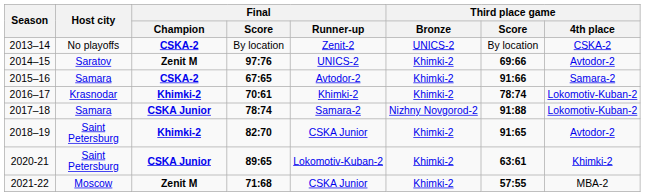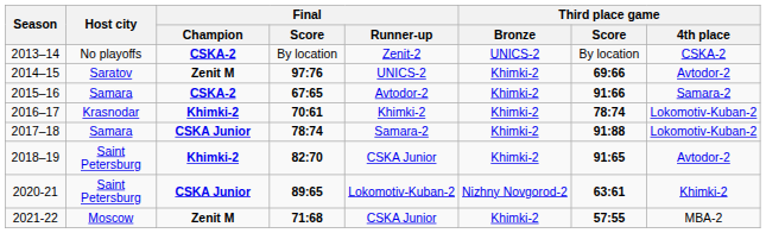 <table class=wikitable style="text-align:center; font-size:90%; width:100%">
 <tr>
 <th rowspan=2 width=8%>Season</th>
 <th rowspan=2 width=12%>Host city</th>
 <th colspan=3>Final</th>
 <th colspan=3>Third place game</th>
 </tr>
 <tr>
 <th width=15%>Champion</th>
 <th width=10%>Score</th>
 <th width=15%>Runner-up</th>
 <th width=15%>Bronze</th>
 <th width=10%>Score</th>
 <th width=15%>4th place</th>
 </tr>
 <tr>
 <td>2013–14</td>
 <td>No playoffs</td>
 <td><strong><a href='#'>CSKA-2</a></strong></td>
 <td>By location</td>
 <td><a href='#'>Zenit-2</a></td>
 <td><a href='#'>UNICS-2</a></td>
 <td>By location</td>
 <td><a href='#'>CSKA-2</a></td>
 </tr>
 <tr>
 <td>2014–15</td>
 <td><a href='#'>Saratov</a></td>
 <td><strong>Zenit M</strong></td>
 <td><strong>97:76</strong></td>
 <td><a href='#'>UNICS-2</a></td>
 <td><a href='#'>Khimki-2</a></td>
 <td><strong>69:66</strong></td>
 <td><a href='#'>Avtodor-2</a></td>
 </tr>
 <tr>
 <td>2015–16</td>
 <td><a href='#'>Samara</a></td>
 <td><strong><a href='#'>CSKA-2</a></strong></td>
 <td><strong>67:65</strong></td>
 <td><a href='#'>Avtodor-2</a></td>
 <td><a href='#'>Khimki-2</a></td>
 <td><strong>91:66</strong></td>
 <td><a href='#'>Samara-2</a></td>
 </tr>
 <tr>
 <td>2016–17</td>
 <td><a href='#'>Krasnodar</a></td>
 <td><strong><a href='#'>Khimki-2</a></strong></td>
 <td><strong>70:61</strong></td>
 <td><a href='#'>Khimki-2</a></td>
 <td><a href='#'>Khimki-2</a></td>
 <td><strong>78:74</strong></td>
 <td><a href='#'>Lokomotiv-Kuban-2</a></td>
 </tr>
 <tr>
 <td>2017–18</td>
 <td><a href='#'>Samara</a></td>
 <td><strong><a href='#'>CSKA Junior</a></strong></td>
 <td><strong>78:74</strong></td>
 <td><a href='#'>Samara-2</a></td>
-<td><a href='#'>Nizhny Novgorod-2</a></td>
+<td><a href='#'>Khimki-2</a></td>
 <td><strong>91:88</strong></td>
 <td><a href='#'>Lokomotiv-Kuban-2</a></td>
 </tr>
 <tr>
 <td>2018–19</td>
 <td><a href='#'>Saint Petersburg</a></td>
 <td><a href='#'><strong>Khimki-2</strong></a></td>
 <td><strong>82:70</strong></td>
 <td><a href='#'>CSKA Junior</a></td>
 <td><a href='#'>Khimki-2</a></td>
 <td><strong>91:65</strong></td>
 <td><a href='#'>Avtodor-2</a></td>
 </tr>
 <tr>
 <td>2020-21</td>
 <td><a href='#'>Saint Petersburg</a></td>
 <td><strong><a href='#'>CSKA Junior</a></strong></td>
 <td><strong>89:65</strong></td>
 <td><a href='#'>Lokomotiv-Kuban-2</a></td>
-<td><a href='#'>Khimki-2</a></td>
+<td><a href='#'>Nizhny Novgorod-2</a></td>
 <td><strong>63:61</strong></td>
 <td><a href='#'>Khimki-2</a></td>
 </tr>
 <tr>
 <td>2021-22</td>
 <td><a href='#'>Moscow</a></td>
 <td><strong>Zenit M</strong></td>
 <td><strong>71:68</strong></td>
 <td><a href='#'>CSKA Junior</a></td>
 <td><a href='#'>Khimki-2</a></td>
 <td><strong>57:55</strong></td>
 <td>MBA-2</td>
 </tr>
 </table>
